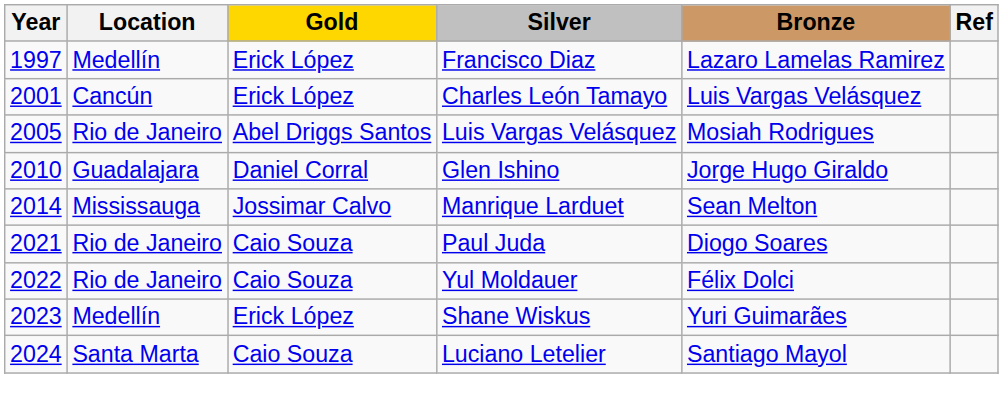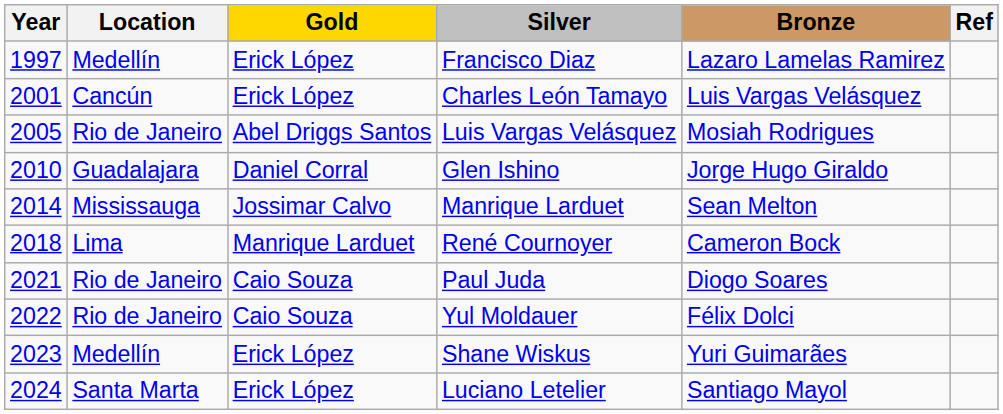 <table class="wikitable">
 <tr>
 <th>Year</th>
 <th>Location</th>
 <th style="background-color:gold;">Gold</th>
 <th style="background-color:silver;">Silver</th>
 <th style="background-color:#cc9966;">Bronze</th>
 <th>Ref</th>
 </tr>
 <tr>
 <td><a href='#'>1997</a></td>
 <td> <a href='#'>Medellín</a></td>
 <td> <a href='#'>Erick López</a></td>
 <td> <a href='#'>Francisco Diaz</a></td>
 <td> <a href='#'>Lazaro Lamelas Ramirez</a></td>
 <td></td>
 </tr>
 <tr>
 <td><a href='#'>2001</a></td>
 <td> <a href='#'>Cancún</a></td>
 <td> <a href='#'>Erick López</a></td>
 <td> <a href='#'>Charles León Tamayo</a></td>
 <td> <a href='#'>Luis Vargas Velásquez</a></td>
 <td></td>
 </tr>
 <tr>
 <td><a href='#'>2005</a></td>
 <td> <a href='#'>Rio de Janeiro</a></td>
 <td> <a href='#'>Abel Driggs Santos</a></td>
 <td> <a href='#'>Luis Vargas Velásquez</a></td>
 <td> <a href='#'>Mosiah Rodrigues</a></td>
 <td></td>
 </tr>
 <tr>
 <td><a href='#'>2010</a></td>
 <td> <a href='#'>Guadalajara</a></td>
 <td> <a href='#'>Daniel Corral</a></td>
 <td> <a href='#'>Glen Ishino</a></td>
 <td> <a href='#'>Jorge Hugo Giraldo</a></td>
 <td></td>
 </tr>
 <tr>
 <td><a href='#'>2014</a></td>
 <td> <a href='#'>Mississauga</a></td>
 <td> <a href='#'>Jossimar Calvo</a></td>
 <td> <a href='#'>Manrique Larduet</a></td>
 <td> <a href='#'>Sean Melton</a></td>
 <td></td>
 </tr>
 <tr>
+<td><a href='#'>2018</a></td>
+<td> <a href='#'>Lima</a></td>
+<td> <a href='#'>Manrique Larduet</a></td>
+<td> <a href='#'>René Cournoyer</a></td>
+<td> <a href='#'>Cameron Bock</a></td>
+<td></td>
+</tr>
+<tr>
 <td><a href='#'>2021</a></td>
 <td> <a href='#'>Rio de Janeiro</a></td>
 <td> <a href='#'>Caio Souza</a></td>
 <td> <a href='#'>Paul Juda</a></td>
 <td> <a href='#'>Diogo Soares</a></td>
 <td></td>
 </tr>
 <tr>
 <td><a href='#'>2022</a></td>
 <td> <a href='#'>Rio de Janeiro</a></td>
 <td> <a href='#'>Caio Souza</a></td>
 <td> <a href='#'>Yul Moldauer</a></td>
 <td> <a href='#'>Félix Dolci</a></td>
 <td></td>
 </tr>
 <tr>
 <td><a href='#'>2023</a></td>
 <td> <a href='#'>Medellín</a></td>
 <td> <a href='#'>Erick López</a></td>
 <td> <a href='#'>Shane Wiskus</a></td>
 <td> <a href='#'>Yuri Guimarães</a></td>
 <td></td>
 </tr>
 <tr>
 <td><a href='#'>2024</a></td>
 <td> <a href='#'>Santa Marta</a></td>
-<td> <a href='#'>Caio Souza</a></td>
+<td> <a href='#'>Erick López</a></td>
 <td> <a href='#'>Luciano Letelier</a></td>
 <td> <a href='#'>Santiago Mayol</a></td>
 <td></td>
 </tr>
 </table>
